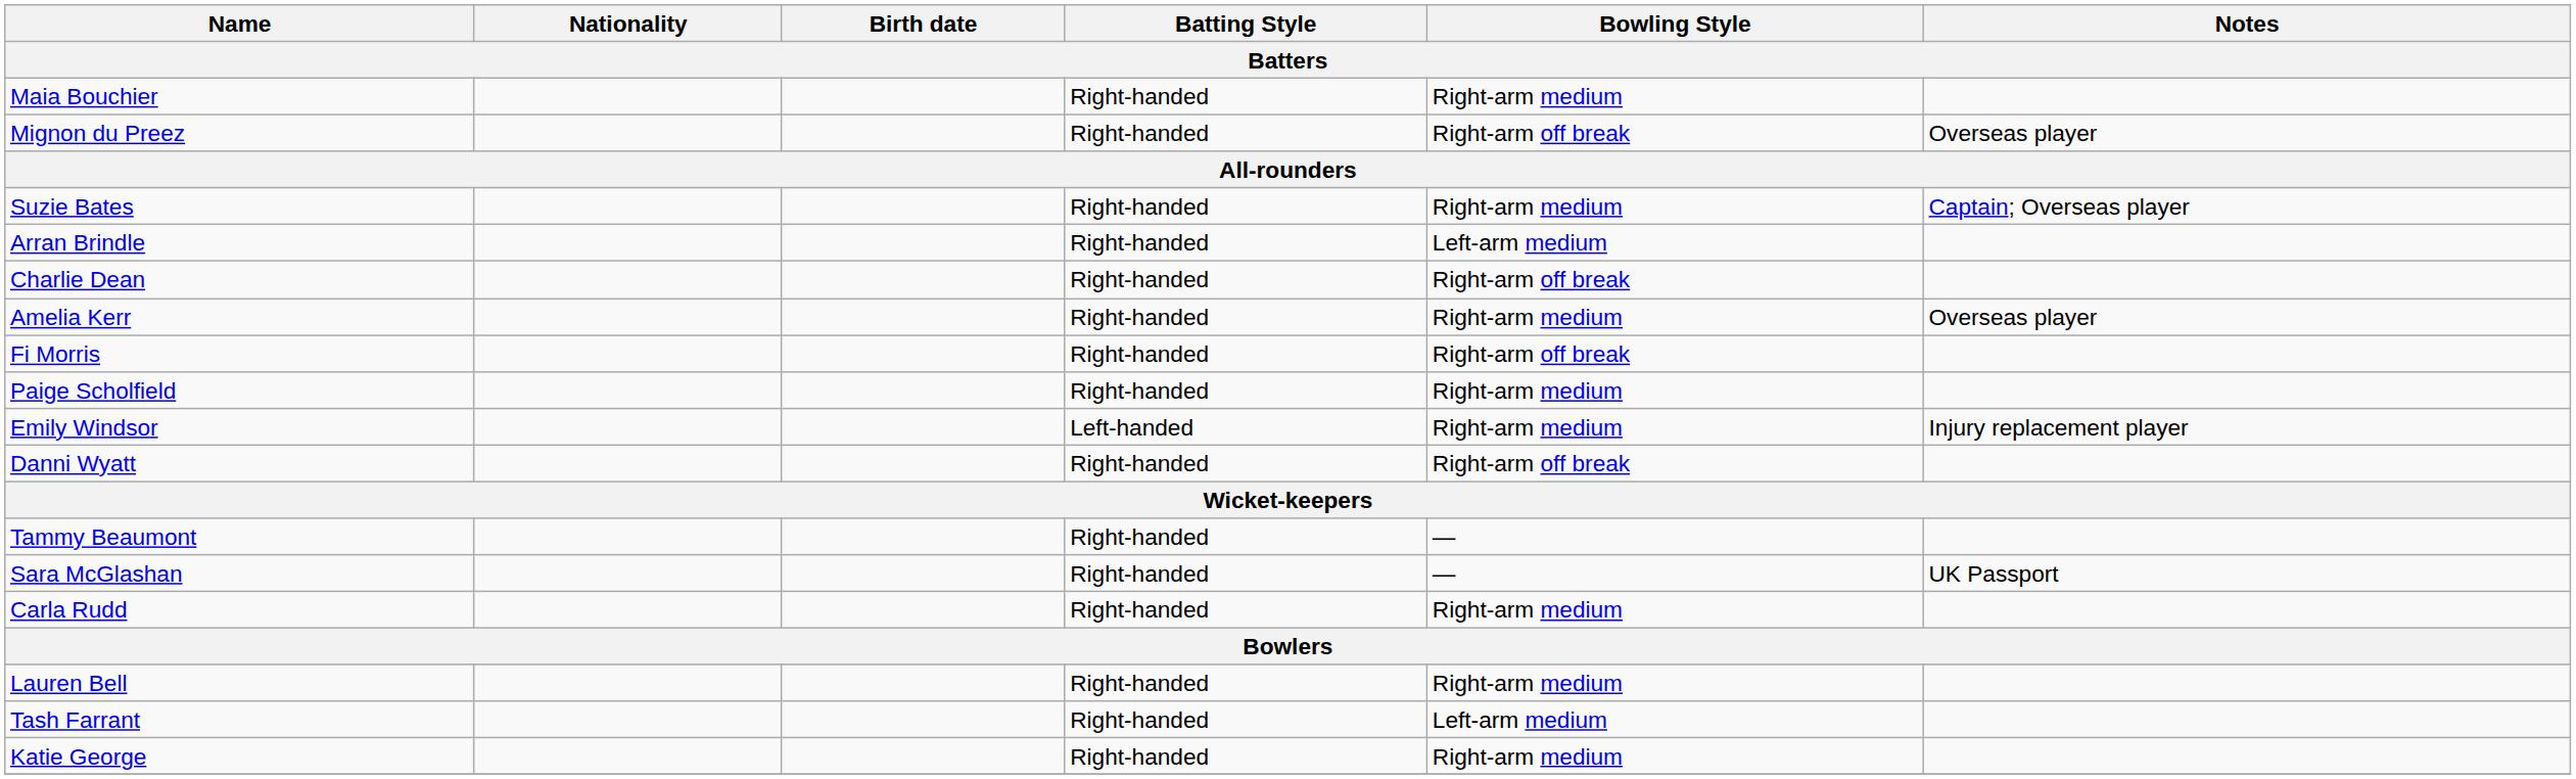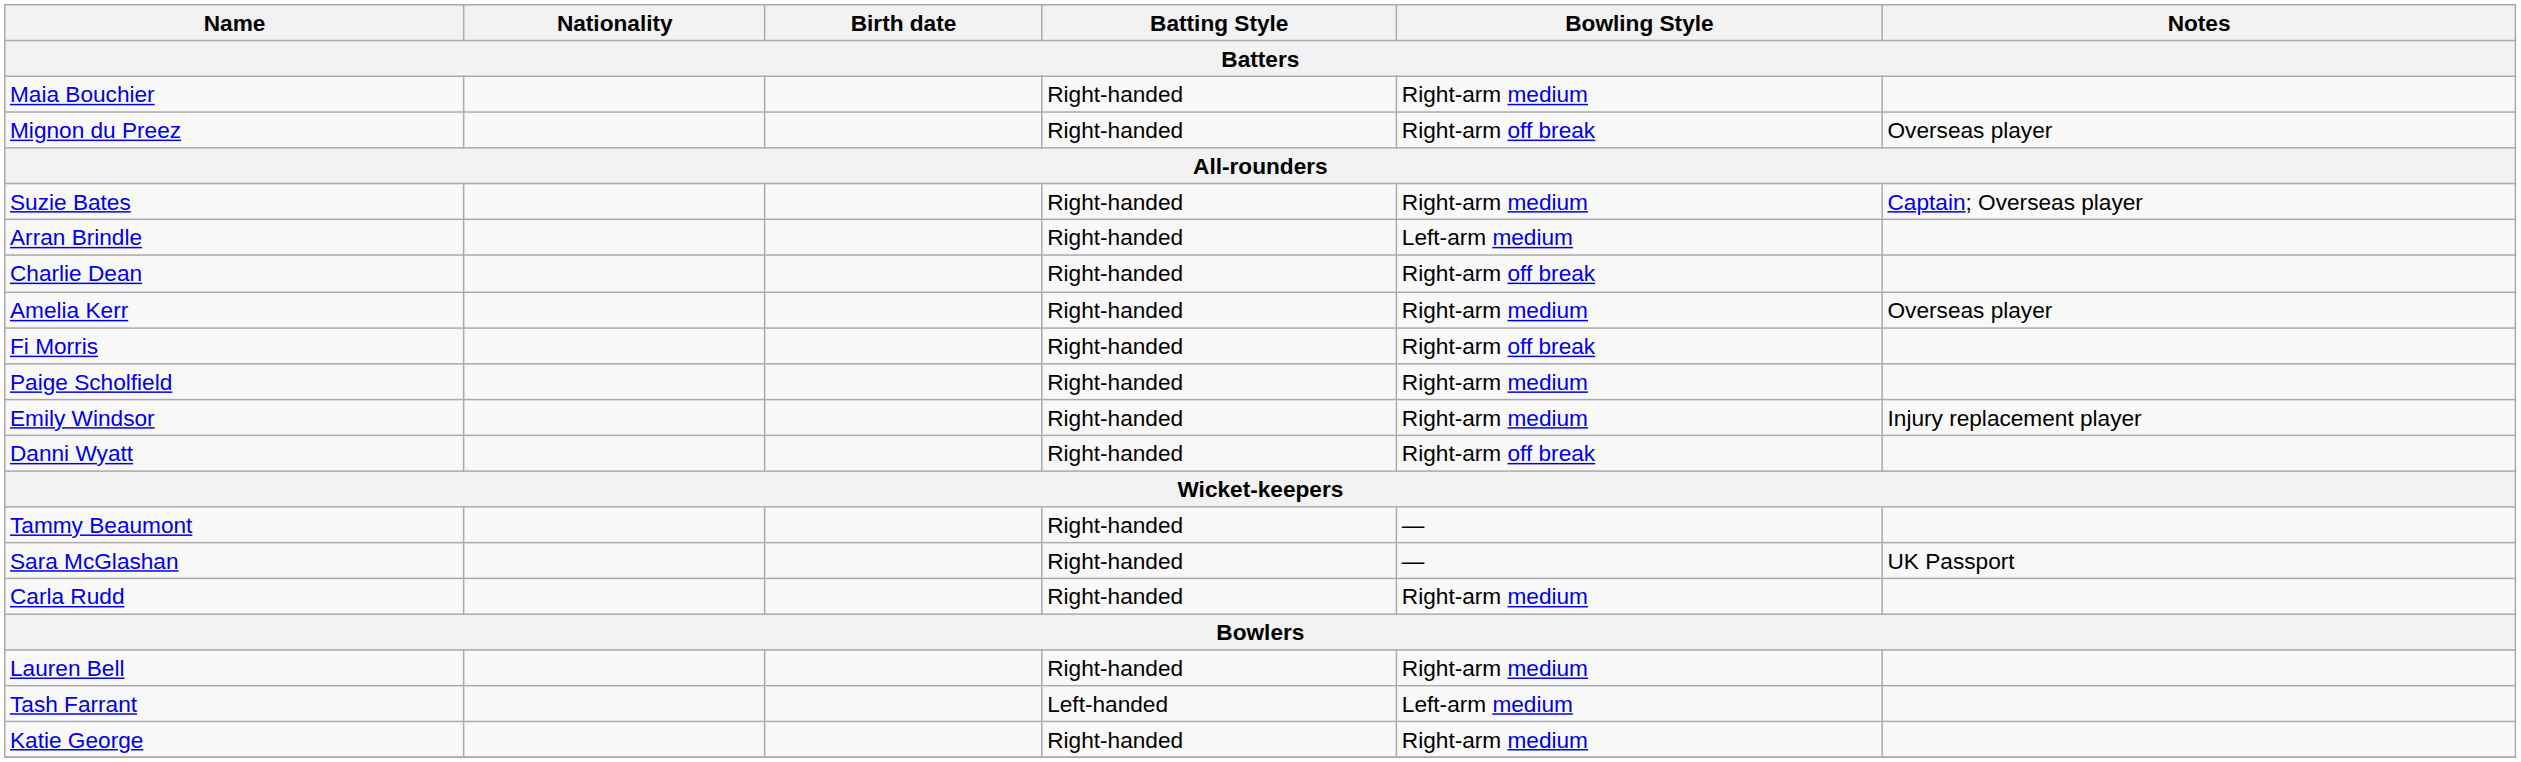 <table class="wikitable" style="font-size:95%;" width="85%">
 <tr>
 <th>Name</th>
 <th>Nationality</th>
 <th>Birth date</th>
 <th>Batting Style</th>
 <th>Bowling Style</th>
 <th>Notes</th>
 </tr>
 <tr>
 <th colspan="7">Batters</th>
 </tr>
 <tr>
 <td><a href='#'>Maia Bouchier</a></td>
 <td></td>
 <td></td>
 <td>Right-handed</td>
 <td>Right-arm <a href='#'>medium</a></td>
 <td></td>
 </tr>
 <tr>
 <td><a href='#'>Mignon du Preez</a></td>
 <td></td>
 <td></td>
 <td>Right-handed</td>
 <td>Right-arm <a href='#'>off break</a></td>
 <td>Overseas player</td>
 </tr>
 <tr>
 <th colspan="7">All-rounders</th>
 </tr>
 <tr>
 <td><a href='#'>Suzie Bates</a></td>
 <td></td>
 <td></td>
 <td>Right-handed</td>
 <td>Right-arm <a href='#'>medium</a></td>
 <td><a href='#'>Captain</a>; Overseas player</td>
 </tr>
 <tr>
 <td><a href='#'>Arran Brindle</a></td>
 <td></td>
 <td></td>
 <td>Right-handed</td>
 <td>Left-arm <a href='#'>medium</a></td>
 <td></td>
 </tr>
 <tr>
 <td><a href='#'>Charlie Dean</a></td>
 <td></td>
 <td></td>
 <td>Right-handed</td>
 <td>Right-arm <a href='#'>off break</a></td>
 <td></td>
 </tr>
 <tr>
 <td><a href='#'>Amelia Kerr</a></td>
 <td></td>
 <td></td>
 <td>Right-handed</td>
 <td>Right-arm <a href='#'>medium</a></td>
 <td>Overseas player</td>
 </tr>
 <tr>
 <td><a href='#'>Fi Morris</a></td>
 <td></td>
 <td></td>
 <td>Right-handed</td>
 <td>Right-arm <a href='#'>off break</a></td>
 <td></td>
 </tr>
 <tr>
 <td><a href='#'>Paige Scholfield</a></td>
 <td></td>
 <td></td>
 <td>Right-handed</td>
 <td>Right-arm <a href='#'>medium</a></td>
 <td></td>
 </tr>
 <tr>
 <td><a href='#'>Emily Windsor</a></td>
 <td></td>
 <td></td>
-<td>Left-handed</td>
+<td>Right-handed</td>
 <td>Right-arm <a href='#'>medium</a></td>
 <td>Injury replacement player</td>
 </tr>
 <tr>
 <td><a href='#'>Danni Wyatt</a></td>
 <td></td>
 <td></td>
 <td>Right-handed</td>
 <td>Right-arm <a href='#'>off break</a></td>
 <td></td>
 </tr>
 <tr>
 <th colspan="7">Wicket-keepers</th>
 </tr>
 <tr>
 <td><a href='#'>Tammy Beaumont</a></td>
 <td></td>
 <td></td>
 <td>Right-handed</td>
 <td>—</td>
 <td></td>
 </tr>
 <tr>
 <td><a href='#'>Sara McGlashan</a></td>
 <td></td>
 <td></td>
 <td>Right-handed</td>
 <td>—</td>
 <td>UK Passport</td>
 </tr>
 <tr>
 <td><a href='#'>Carla Rudd</a></td>
 <td></td>
 <td></td>
 <td>Right-handed</td>
 <td>Right-arm <a href='#'>medium</a></td>
 <td></td>
 </tr>
 <tr>
 <th colspan="7">Bowlers</th>
 </tr>
 <tr>
 <td><a href='#'>Lauren Bell</a></td>
 <td></td>
 <td></td>
 <td>Right-handed</td>
 <td>Right-arm <a href='#'>medium</a></td>
 <td></td>
 </tr>
 <tr>
 <td><a href='#'>Tash Farrant</a></td>
 <td></td>
 <td></td>
-<td>Right-handed</td>
+<td>Left-handed</td>
 <td>Left-arm <a href='#'>medium</a></td>
 <td></td>
 </tr>
 <tr>
 <td><a href='#'>Katie George</a></td>
 <td></td>
 <td></td>
 <td>Right-handed</td>
 <td>Right-arm <a href='#'>medium</a></td>
 <td></td>
 </tr>
 <tr>
 </tr>
 </table>
